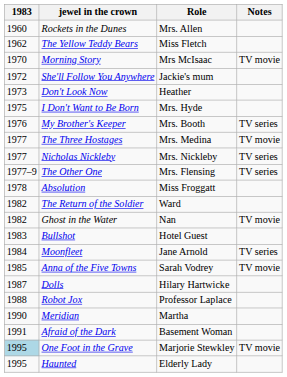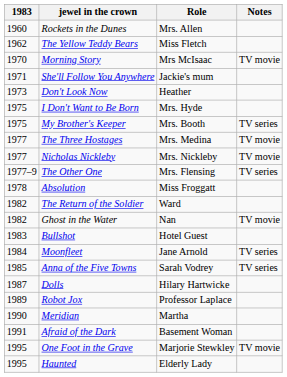 <table class="wikitable">
 <tr>
 <th>1983</th>
 <th>jewel in the crown</th>
 <th>Role</th>
 <th>Notes</th>
 </tr>
 <tr>
 <td>1960</td>
 <td><em>Rockets in the Dunes</em></td>
 <td>Mrs. Allen</td>
 <td></td>
 </tr>
 <tr>
 <td>1962</td>
 <td><em><a href='#'>The Yellow Teddy Bears</a></em></td>
 <td>Miss Fletch</td>
 <td></td>
 </tr>
 <tr>
 <td>1970</td>
 <td><em><a href='#'>Morning Story</a></em></td>
 <td>Mrs McIsaac</td>
 <td>TV movie</td>
 </tr>
 <tr>
-<td>1972</td>
+<td>1971</td>
 <td><em><a href='#'>She'll Follow You Anywhere</a></em></td>
 <td>Jackie's mum</td>
 <td></td>
 </tr>
 <tr>
 <td>1973</td>
 <td><em><a href='#'>Don't Look Now</a></em></td>
 <td>Heather</td>
 <td></td>
 </tr>
 <tr>
 <td>1975</td>
 <td><em><a href='#'>I Don't Want to Be Born</a></em></td>
 <td>Mrs. Hyde</td>
 <td></td>
 </tr>
 <tr>
-<td>1976</td>
+<td>1975</td>
 <td><em><a href='#'>My Brother's Keeper</a></em></td>
 <td>Mrs. Booth</td>
 <td>TV series</td>
 </tr>
 <tr>
 <td>1977</td>
 <td><em><a href='#'>The Three Hostages</a></em></td>
 <td>Mrs. Medina</td>
 <td>TV movie</td>
 </tr>
 <tr>
 <td>1977</td>
 <td><em><a href='#'>Nicholas Nickleby</a></em></td>
 <td>Mrs. Nickleby</td>
-<td>TV series</td>
+<td>TV movie</td>
 </tr>
 <tr>
 <td>1977–9</td>
 <td><em><a href='#'>The Other One</a></em></td>
 <td>Mrs. Flensing</td>
 <td>TV series</td>
 </tr>
 <tr>
 <td>1978</td>
 <td><em><a href='#'>Absolution</a></em></td>
 <td>Miss Froggatt</td>
 <td></td>
 </tr>
 <tr>
 <td>1982</td>
 <td><em><a href='#'>The Return of the Soldier</a></em></td>
 <td>Ward</td>
 <td></td>
 </tr>
 <tr>
 <td>1982</td>
 <td><em>Ghost in the Water</em></td>
 <td>Nan</td>
 <td>TV movie</td>
 </tr>
 <tr>
 <td>1983</td>
 <td><em><a href='#'>Bullshot</a></em></td>
 <td>Hotel Guest</td>
 <td></td>
 </tr>
 <tr>
 <td>1984</td>
 <td><em><a href='#'>Moonfleet</a></em></td>
 <td>Jane Arnold</td>
 <td>TV series</td>
 </tr>
 <tr>
 <td>1985</td>
 <td><em><a href='#'>Anna of the Five Towns</a></em></td>
 <td>Sarah Vodrey</td>
-<td>TV movie</td>
+<td>TV series</td>
 </tr>
 <tr>
 <td>1987</td>
 <td><em><a href='#'>Dolls</a></em></td>
 <td>Hilary Hartwicke</td>
 <td></td>
 </tr>
 <tr>
-<td>1988</td>
+<td>1989</td>
 <td><em><a href='#'>Robot Jox</a></em></td>
 <td>Professor Laplace</td>
 <td></td>
 </tr>
 <tr>
 <td>1990</td>
 <td><em><a href='#'>Meridian</a></em></td>
 <td>Martha</td>
 <td></td>
 </tr>
 <tr>
 <td>1991</td>
 <td><em><a href='#'>Afraid of the Dark</a></em></td>
 <td>Basement Woman</td>
 <td></td>
 </tr>
 <tr>
-<td style="background: lightblue;">1995</td>
+<td>1995</td>
 <td><em><a href='#'>One Foot in the Grave</a></em></td>
 <td>Marjorie Stewkley</td>
 <td>TV movie</td>
 </tr>
 <tr>
 <td>1995</td>
 <td><em><a href='#'>Haunted</a></em></td>
 <td>Elderly Lady</td>
 <td></td>
 </tr>
 </table>
